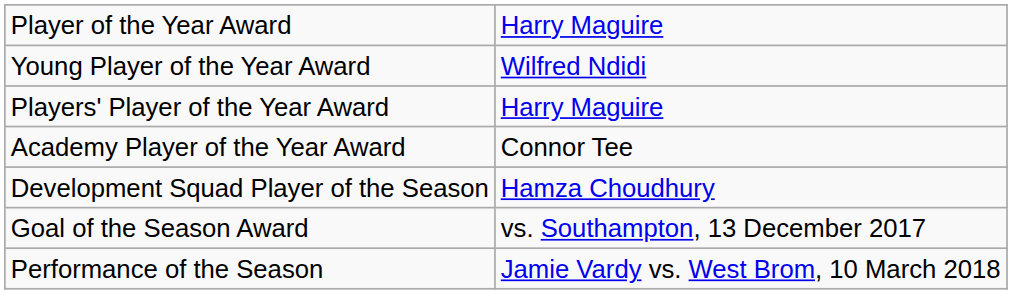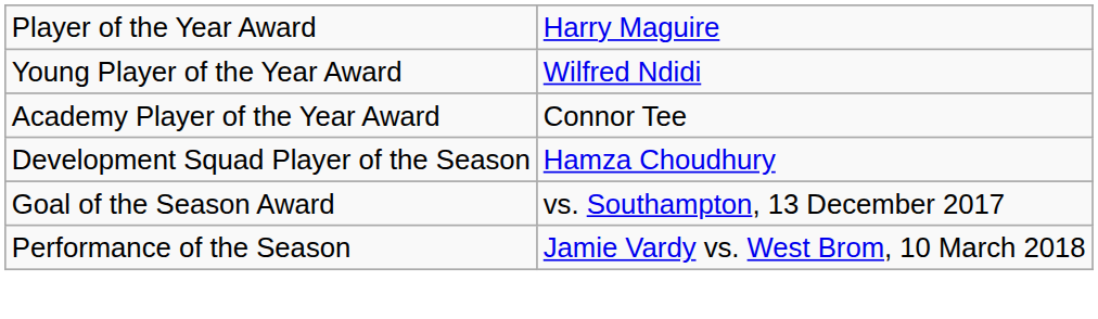 <table class="wikitable" style="text-align:left; font-size:95%;">
 <tr>
 <td>Player of the Year Award</td>
 <td> <a href='#'>Harry Maguire</a></td>
 </tr>
 <tr>
 <td>Young Player of the Year Award</td>
 <td> <a href='#'>Wilfred Ndidi</a></td>
-</tr>
-<tr>
-<td>Players' Player of the Year Award</td>
-<td> <a href='#'>Harry Maguire</a></td>
 </tr>
 <tr>
 <td>Academy Player of the Year Award</td>
 <td> Connor Tee</td>
 </tr>
 <tr>
 <td>Development Squad Player of the Season</td>
 <td> <a href='#'>Hamza Choudhury</a></td>
 </tr>
 <tr>
 <td>Goal of the Season Award</td>
 <td>vs. <a href='#'>Southampton</a>, 13 December 2017</td>
 </tr>
 <tr>
 <td>Performance of the Season</td>
 <td> <a href='#'>Jamie Vardy</a> vs. <a href='#'>West Brom</a>, 10 March 2018</td>
 </tr>
 </table>
